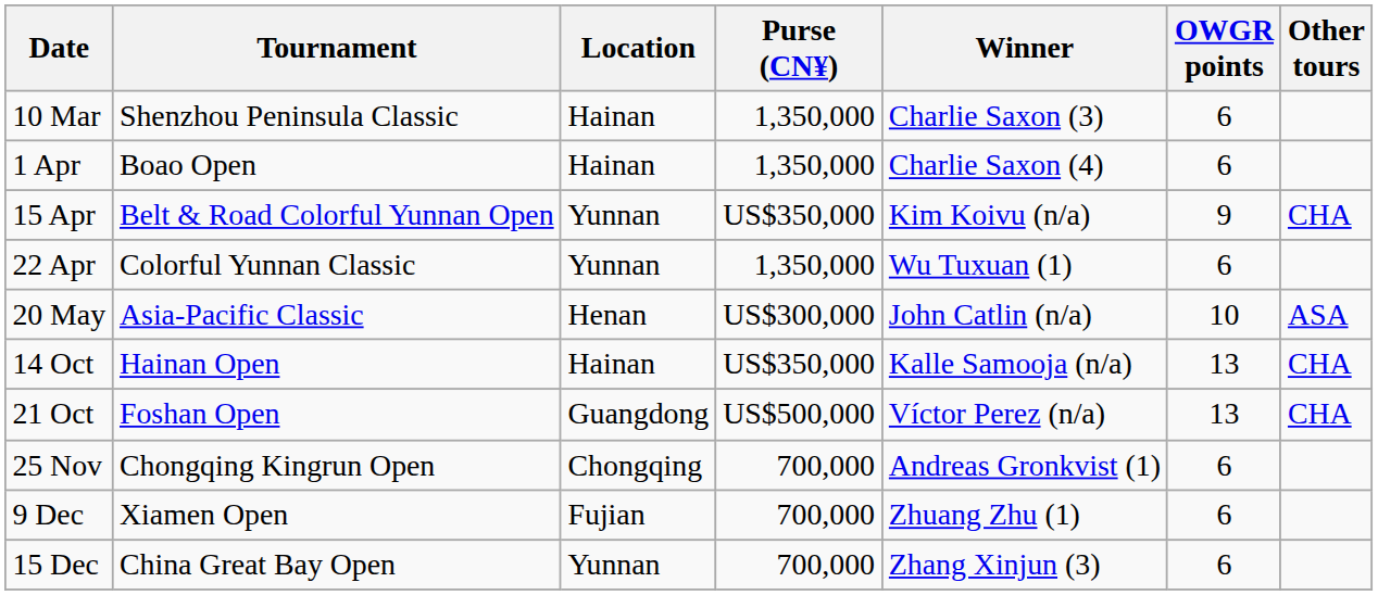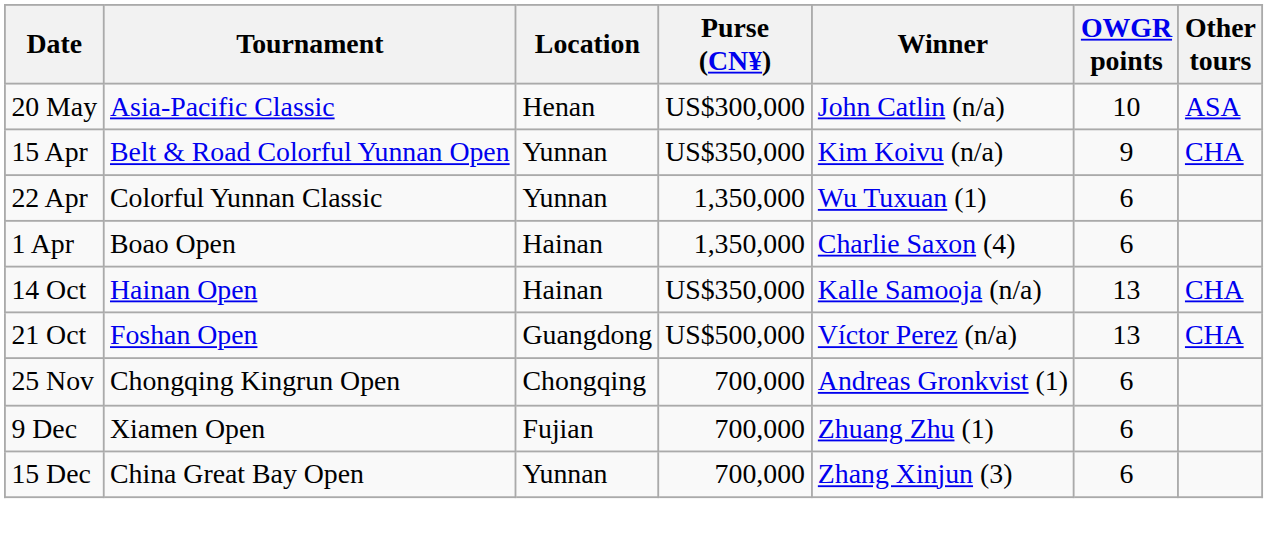 <table class="wikitable" style="font-size:95%">
 <tr>
 <th>Date</th>
 <th>Tournament</th>
 <th>Location</th>
 <th>Purse<br>(<a href='#'>CN¥</a>)</th>
 <th>Winner</th>
 <th><a href='#'>OWGR</a><br>points</th>
 <th>Other<br>tours</th>
 </tr>
 <tr>
-<td>10 Mar</td>
-<td>Shenzhou Peninsula Classic</td>
-<td>Hainan</td>
-<td align=right>1,350,000</td>
-<td> <a href='#'>Charlie Saxon</a> (3)</td>
-<td align=center>6</td>
-<td></td>
-</tr>
-<tr>
-<td>1 Apr</td>
-<td>Boao Open</td>
-<td>Hainan</td>
-<td align=right>1,350,000</td>
-<td> <a href='#'>Charlie Saxon</a> (4)</td>
-<td align=center>6</td>
-<td></td>
+<td>20 May</td>
+<td><a href='#'>Asia-Pacific Classic</a></td>
+<td>Henan</td>
+<td align=right>US$300,000</td>
+<td> <a href='#'>John Catlin</a> (n/a)</td>
+<td align=center>10</td>
+<td><a href='#'>ASA</a></td>
 </tr>
 <tr>
 <td>15 Apr</td>
 <td><a href='#'>Belt & Road Colorful Yunnan Open</a></td>
 <td>Yunnan</td>
 <td align=right>US$350,000</td>
 <td> <a href='#'>Kim Koivu</a> (n/a)</td>
 <td align=center>9</td>
 <td><a href='#'>CHA</a></td>
 </tr>
 <tr>
 <td>22 Apr</td>
 <td>Colorful Yunnan Classic</td>
 <td>Yunnan</td>
 <td align=right>1,350,000</td>
 <td> <a href='#'>Wu Tuxuan</a> (1)</td>
 <td align=center>6</td>
 <td></td>
 </tr>
 <tr>
-<td>20 May</td>
-<td><a href='#'>Asia-Pacific Classic</a></td>
-<td>Henan</td>
-<td align=right>US$300,000</td>
-<td> <a href='#'>John Catlin</a> (n/a)</td>
-<td align=center>10</td>
-<td><a href='#'>ASA</a></td>
+<td>1 Apr</td>
+<td>Boao Open</td>
+<td>Hainan</td>
+<td align=right>1,350,000</td>
+<td> <a href='#'>Charlie Saxon</a> (4)</td>
+<td align=center>6</td>
+<td></td>
 </tr>
 <tr>
 <td>14 Oct</td>
 <td><a href='#'>Hainan Open</a></td>
 <td>Hainan</td>
 <td align=right>US$350,000</td>
 <td> <a href='#'>Kalle Samooja</a> (n/a)</td>
 <td align=center>13</td>
 <td><a href='#'>CHA</a></td>
 </tr>
 <tr>
 <td>21 Oct</td>
 <td><a href='#'>Foshan Open</a></td>
 <td>Guangdong</td>
 <td align=right>US$500,000</td>
 <td> <a href='#'>Víctor Perez</a> (n/a)</td>
 <td align=center>13</td>
 <td><a href='#'>CHA</a></td>
 </tr>
 <tr>
 <td>25 Nov</td>
 <td>Chongqing Kingrun Open</td>
 <td>Chongqing</td>
 <td align=right>700,000</td>
 <td> <a href='#'>Andreas Gronkvist</a> (1)</td>
 <td align=center>6</td>
 <td></td>
 </tr>
 <tr>
 <td>9 Dec</td>
 <td>Xiamen Open</td>
 <td>Fujian</td>
 <td align=right>700,000</td>
 <td> <a href='#'>Zhuang Zhu</a> (1)</td>
 <td align=center>6</td>
 <td></td>
 </tr>
 <tr>
 <td>15 Dec</td>
 <td>China Great Bay Open</td>
 <td>Yunnan</td>
 <td align=right>700,000</td>
 <td> <a href='#'>Zhang Xinjun</a> (3)</td>
 <td align=center>6</td>
 <td></td>
 </tr>
 </table>
